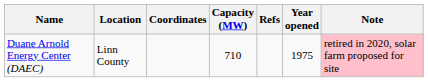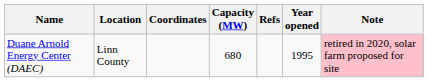 <table class="wikitable sortable">
 <tr>
 <th>Name</th>
 <th>Location</th>
 <th>Coordinates</th>
 <th>Capacity<br>(<a href='#'>MW</a>)</th>
 <th>Refs</th>
 <th>Year<br>opened</th>
 <th>Note</th>
 </tr>
 <tr>
 <td><a href='#'>Duane Arnold Energy Center</a> <em>(DAEC)</em></td>
 <td>Linn County</td>
 <td></td>
-<td align="center">710</td>
+<td align="center">680</td>
 <td></td>
-<td align="center">1975</td>
+<td align="center">1995</td>
 <td style="background: pink;">retired in 2020, solar farm proposed for site</td>
 </tr>
 </table>
